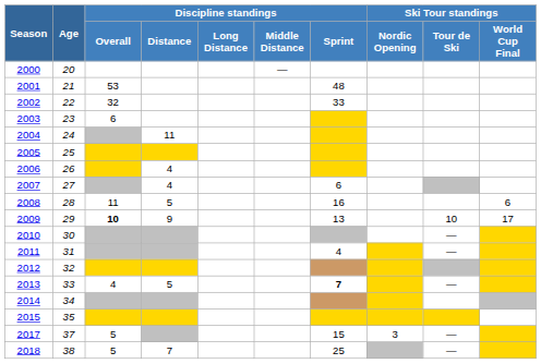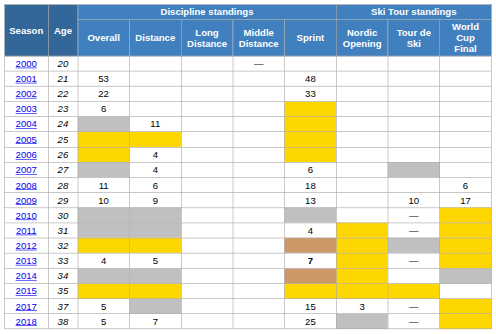 <table class="wikitable" style="font-size:95%; text-align:center; border:grey solid 1px; border-collapse:collapse; background:#ffffff;">
 <tr>
 <th style="background-color:#369; color:white; width:60px;" rowspan="2"> Season </th>
 <th style="background-color:#369; color:white; width:40px;" rowspan="2"> Age </th>
 <th style="background-color:#4180be; color:white;" colspan="5">Discipline standings</th>
 <th style="background-color:#4180be; color:white;" colspan="3">Ski Tour standings</th>
 </tr>
 <tr>
 <th style="background-color:#4180be; color:white; width:75px;">Overall</th>
 <th style="background-color:#4180be; color:white; width:75px;">Distance</th>
 <th style="background-color:#4180be; color:white; width:75px;">Long Distance</th>
 <th style="background-color:#4180be; color:white; width:75px;">Middle Distance</th>
 <th style="background-color:#4180be; color:white; width:75px;">Sprint</th>
 <th style="background-color:#4180be; color:white; width:75px;">Nordic<br>Opening</th>
 <th style="background-color:#4180be; color:white; width:75px;">Tour de<br>Ski</th>
 <th style="background-color:#4180be; color:white; width:75px;">World Cup<br>Final</th>
 </tr>
 <tr>
 <td><a href='#'>2000</a></td>
 <td><em>20</em></td>
 <td></td>
 <td></td>
 <td></td>
 <td>—</td>
 <td></td>
 <td></td>
 <td></td>
 <td></td>
 </tr>
 <tr>
 <td><a href='#'>2001</a></td>
 <td><em>21</em></td>
 <td>53</td>
 <td></td>
 <td></td>
 <td></td>
 <td>48</td>
 <td></td>
 <td></td>
 <td></td>
 </tr>
 <tr>
 <td><a href='#'>2002</a></td>
 <td><em>22</em></td>
-<td>32</td>
+<td>22</td>
 <td></td>
 <td></td>
 <td></td>
 <td>33</td>
 <td></td>
 <td></td>
 <td></td>
 </tr>
 <tr>
 <td><a href='#'>2003</a></td>
 <td><em>23</em></td>
 <td>6</td>
 <td></td>
 <td></td>
 <td></td>
 <td style="background:gold;"></td>
 <td></td>
 <td></td>
 <td></td>
 </tr>
 <tr>
 <td><a href='#'>2004</a></td>
 <td><em>24</em></td>
 <td style="background:silver;"></td>
 <td>11</td>
 <td></td>
 <td></td>
 <td style="background:gold;"></td>
 <td></td>
 <td></td>
 <td></td>
 </tr>
 <tr>
 <td><a href='#'>2005</a></td>
 <td><em>25</em></td>
 <td style="background:gold;"></td>
 <td style="background:gold;"></td>
 <td></td>
 <td></td>
 <td style="background:gold;"></td>
 <td></td>
 <td></td>
 <td></td>
 </tr>
 <tr>
 <td><a href='#'>2006</a></td>
 <td><em>26</em></td>
 <td style="background:gold;"></td>
 <td>4</td>
 <td></td>
 <td></td>
 <td style="background:gold;"></td>
 <td></td>
 <td></td>
 <td></td>
 </tr>
 <tr>
 <td><a href='#'>2007</a></td>
 <td><em>27</em></td>
 <td style="background:silver;"></td>
 <td>4</td>
 <td></td>
 <td></td>
 <td>6</td>
 <td></td>
 <td style="background:silver;"></td>
 <td></td>
 </tr>
 <tr>
 <td><a href='#'>2008</a></td>
 <td><em>28</em></td>
 <td>11</td>
-<td>5</td>
+<td>6</td>
 <td></td>
 <td></td>
-<td>16</td>
+<td>18</td>
 <td></td>
 <td></td>
 <td>6</td>
 </tr>
 <tr>
 <td><a href='#'>2009</a></td>
 <td><em>29</em></td>
-<td><strong>10</strong></td>
+<td>10</td>
 <td>9</td>
 <td></td>
 <td></td>
 <td>13</td>
 <td></td>
 <td>10</td>
 <td>17</td>
 </tr>
 <tr>
 <td><a href='#'>2010</a></td>
 <td><em>30</em></td>
 <td style="background:silver;"></td>
 <td style="background:silver;"></td>
 <td></td>
 <td></td>
 <td style="background:silver;"></td>
 <td></td>
 <td>—</td>
 <td style="background:gold;"></td>
 </tr>
 <tr>
 <td><a href='#'>2011</a></td>
 <td><em>31</em></td>
 <td style="background:silver;"></td>
 <td style="background:silver;"></td>
 <td></td>
 <td></td>
 <td>4</td>
 <td style="background:gold;"></td>
 <td>—</td>
 <td style="background:gold;"></td>
 </tr>
 <tr>
 <td><a href='#'>2012</a></td>
 <td><em>32</em></td>
 <td style="background:gold;"></td>
 <td style="background:gold;"></td>
 <td></td>
 <td></td>
 <td style="background:#c96;"></td>
 <td style="background:gold;"></td>
 <td style="background:silver;"></td>
 <td style="background:gold;"></td>
 </tr>
 <tr>
 <td><a href='#'>2013</a></td>
 <td><em>33</em></td>
 <td>4</td>
 <td>5</td>
 <td></td>
 <td></td>
 <td><strong>7</strong></td>
 <td style="background:gold;"></td>
 <td>—</td>
 <td style="background:gold;"></td>
 </tr>
 <tr>
 <td><a href='#'>2014</a></td>
 <td><em>34</em></td>
 <td style="background:silver;"></td>
 <td style="background:silver;"></td>
 <td></td>
 <td></td>
 <td style="background:#c96;"></td>
 <td style="background:gold;"></td>
 <td></td>
 <td style="background:silver;"></td>
 </tr>
 <tr>
 <td><a href='#'>2015</a></td>
 <td><em>35</em></td>
 <td style="background:gold;"></td>
 <td style="background:gold;"></td>
 <td></td>
 <td></td>
 <td style="background:gold;"></td>
 <td style="background:gold;"></td>
 <td style="background:gold;"></td>
 <td></td>
 </tr>
 <tr>
 <td><a href='#'>2017</a></td>
 <td><em>37</em></td>
 <td>5</td>
 <td style="background:silver;"></td>
 <td></td>
 <td></td>
 <td>15</td>
 <td>3</td>
 <td>—</td>
 <td style="background:gold;"></td>
 </tr>
 <tr>
 <td><a href='#'>2018</a></td>
 <td><em>38</em></td>
 <td>5</td>
 <td>7</td>
 <td></td>
 <td></td>
 <td>25</td>
 <td style="background:silver;"></td>
 <td>—</td>
 <td style="background:gold;"></td>
 </tr>
 </table>
